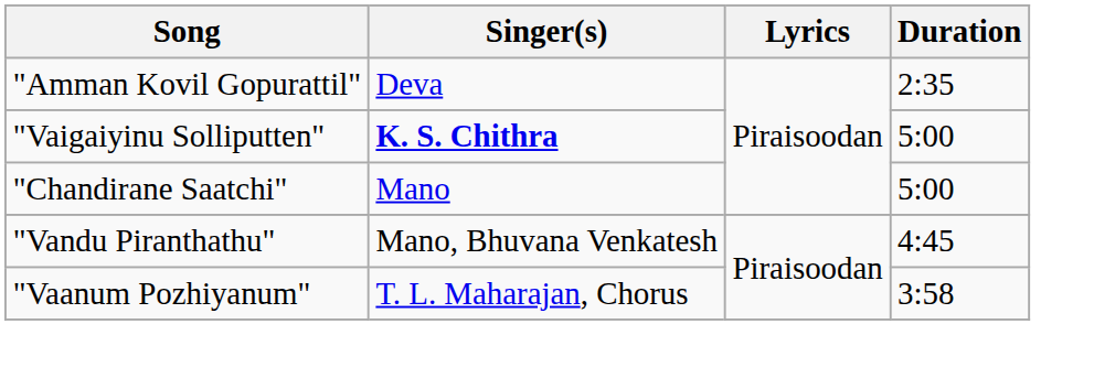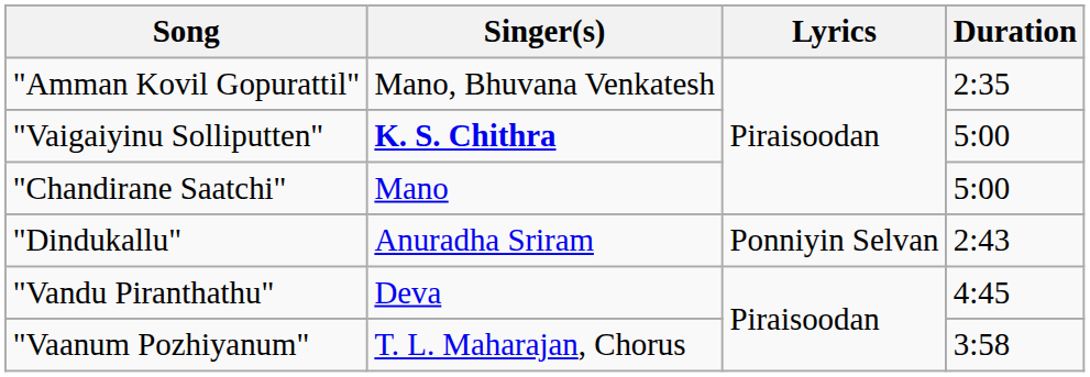 <table class="wikitable" style="font-size:95%;">
 <tr>
 <th>Song</th>
 <th>Singer(s)</th>
 <th>Lyrics</th>
 <th>Duration</th>
 </tr>
 <tr>
 <td>"Amman Kovil Gopurattil"</td>
-<td><a href='#'>Deva</a></td>
+<td>Mano, Bhuvana Venkatesh</td>
 <td rowspan=3>Piraisoodan</td>
 <td>2:35</td>
 </tr>
 <tr>
 <td>"Vaigaiyinu Solliputten"</td>
 <td><strong><a href='#'>K. S. Chithra</a></strong></td>
 <td>5:00</td>
 </tr>
 <tr>
 <td>"Chandirane Saatchi"</td>
 <td><a href='#'>Mano</a></td>
 <td>5:00</td>
 </tr>
 <tr>
+<td>"Dindukallu"</td>
+<td><a href='#'>Anuradha Sriram</a></td>
+<td>Ponniyin Selvan</td>
+<td>2:43</td>
+</tr>
+<tr>
 <td>"Vandu Piranthathu"</td>
-<td>Mano, Bhuvana Venkatesh</td>
+<td><a href='#'>Deva</a></td>
 <td rowspan=2>Piraisoodan</td>
 <td>4:45</td>
 </tr>
 <tr>
 <td>"Vaanum Pozhiyanum"</td>
 <td><a href='#'>T. L. Maharajan</a>, Chorus</td>
 <td>3:58</td>
 </tr>
 </table>
